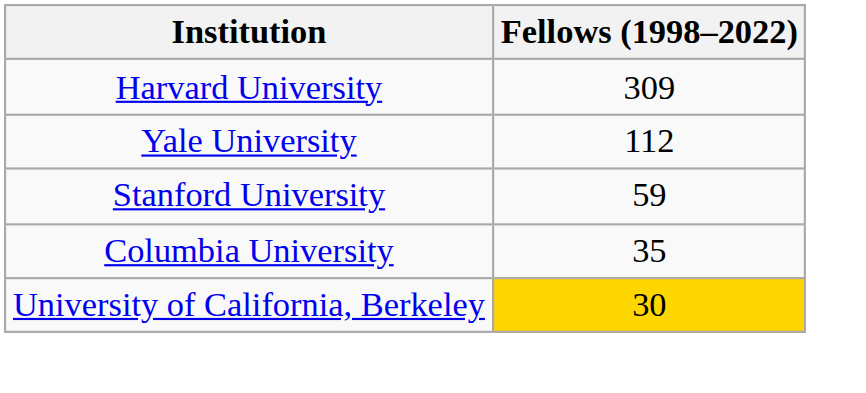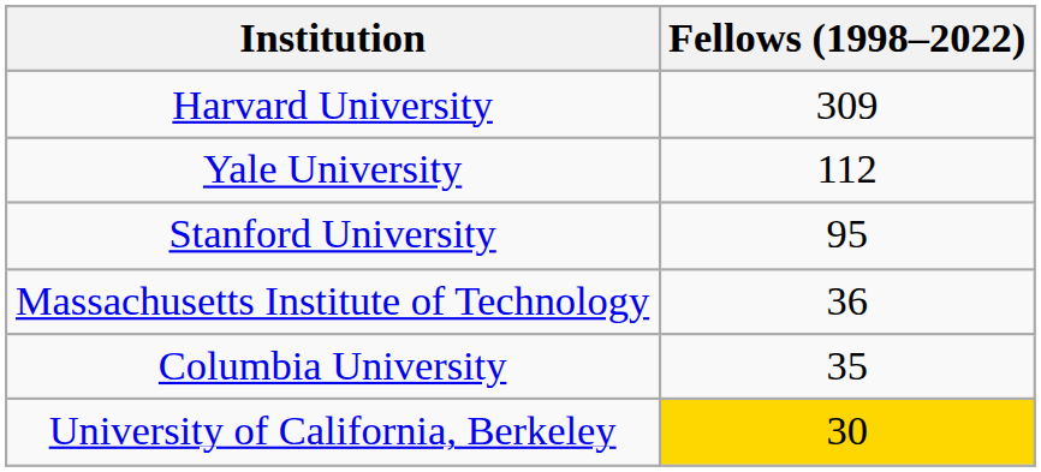 <table class="wikitable sortable">
 <tr>
 <th>Institution</th>
 <th data-sort-type="number">Fellows (1998–2022)</th>
 </tr>
 <tr>
 <td align="center"><a href='#'>Harvard University</a></td>
 <td align="center">309</td>
 </tr>
 <tr>
 <td align="center"><a href='#'>Yale University</a></td>
 <td align="center">112</td>
 </tr>
 <tr>
 <td align="center"><a href='#'>Stanford University</a></td>
-<td align="center">59</td>
+<td align="center">95</td>
+</tr>
+<tr>
+<td align="center"><a href='#'>Massachusetts Institute of Technology</a></td>
+<td align="center">36</td>
 </tr>
 <tr>
 <td align="center"><a href='#'>Columbia University</a></td>
 <td align="center">35</td>
 </tr>
 <tr>
 <td align="center"><a href='#'>University of California, Berkeley</a></td>
 <td align="center" style="background: gold;">30</td>
 </tr>
 </table>
